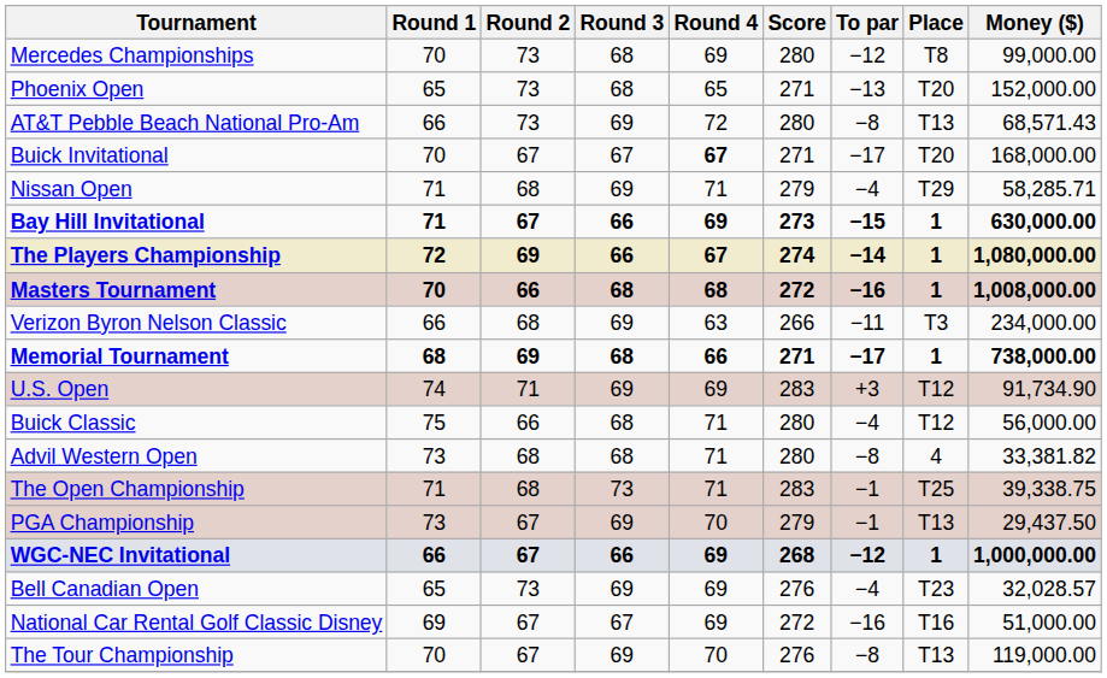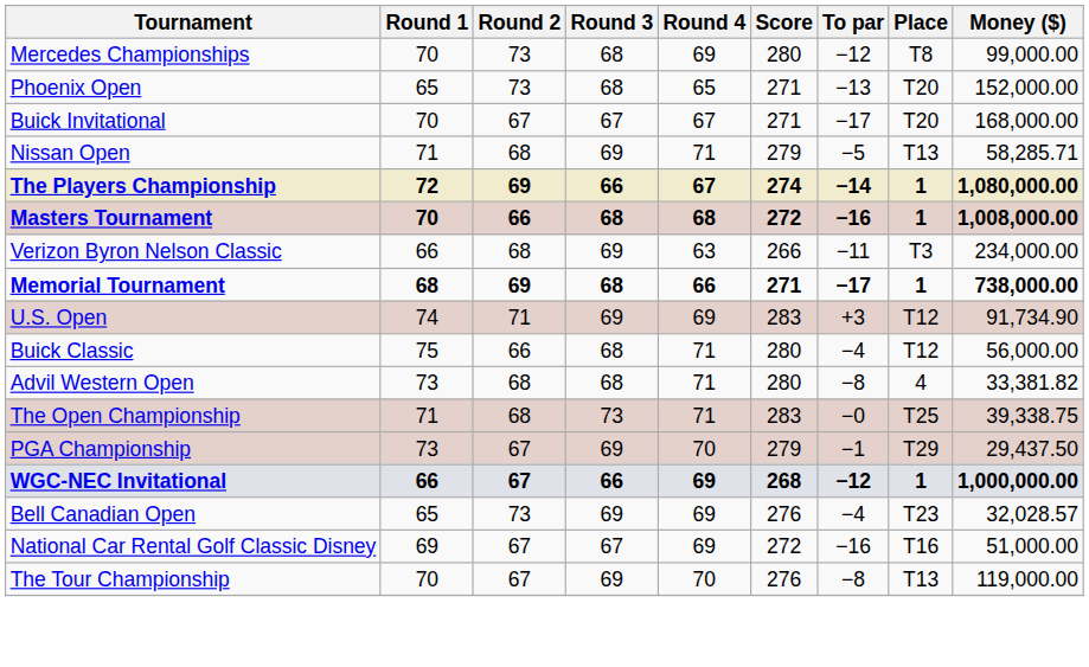 <table class=wikitable style="font-size:95%;text-align:center">
 <tr>
 <th>Tournament</th>
 <th>Round 1</th>
 <th>Round 2</th>
 <th>Round 3</th>
 <th>Round 4</th>
 <th>Score</th>
 <th>To par</th>
 <th>Place</th>
 <th>Money ($)</th>
 </tr>
 <tr>
 <td align=left><a href='#'>Mercedes Championships</a></td>
 <td>70</td>
 <td>73</td>
 <td>68</td>
 <td>69</td>
 <td>280</td>
 <td>−12</td>
 <td>T8</td>
 <td align=right>99,000.00</td>
 </tr>
 <tr>
 <td align=left><a href='#'>Phoenix Open</a></td>
 <td>65</td>
 <td>73</td>
 <td>68</td>
 <td>65</td>
 <td>271</td>
 <td>−13</td>
 <td>T20</td>
 <td align=right>152,000.00</td>
 </tr>
 <tr>
-<td align=left><a href='#'>AT&T Pebble Beach National Pro-Am</a></td>
-<td>66</td>
-<td>73</td>
-<td>69</td>
-<td>72</td>
-<td>280</td>
-<td>−8</td>
-<td>T13</td>
-<td align=right>68,571.43</td>
-</tr>
-<tr>
 <td align=left><a href='#'>Buick Invitational</a></td>
 <td>70</td>
 <td>67</td>
 <td>67</td>
-<td><strong>67</strong></td>
+<td>67</td>
 <td>271</td>
 <td>−17</td>
 <td>T20</td>
 <td align=right>168,000.00</td>
 </tr>
 <tr>
 <td align=left><a href='#'>Nissan Open</a></td>
 <td>71</td>
 <td>68</td>
 <td>69</td>
 <td>71</td>
 <td>279</td>
-<td>−4</td>
-<td>T29</td>
+<td>−5</td>
+<td>T13</td>
 <td align=right>58,285.71</td>
-</tr>
-<tr>
-<td align=left><strong><a href='#'>Bay Hill Invitational</a></strong></td>
-<td><strong>71</strong></td>
-<td><strong>67</strong></td>
-<td><strong>66</strong></td>
-<td><strong>69</strong></td>
-<td><strong>273</strong></td>
-<td><strong>−15</strong></td>
-<td><strong>1</strong></td>
-<td align=right><strong>630,000.00</strong></td>
 </tr>
 <tr style="background:#f2ecce;">
 <td align=left><strong><a href='#'>The Players Championship</a></strong></td>
 <td><strong>72</strong></td>
 <td><strong>69</strong></td>
 <td><strong>66</strong></td>
 <td><strong>67</strong></td>
 <td><strong>274</strong></td>
 <td><strong>−14</strong></td>
 <td><strong>1</strong></td>
 <td align=right><strong>1,080,000.00</strong></td>
 </tr>
 <tr style="background:#e5d1cb;">
 <td align=left><strong><a href='#'>Masters Tournament</a></strong></td>
 <td><strong>70</strong></td>
 <td><strong>66</strong></td>
 <td><strong>68</strong></td>
 <td><strong>68</strong></td>
 <td><strong>272</strong></td>
 <td><strong>−16</strong></td>
 <td><strong>1</strong></td>
 <td align=right><strong>1,008,000.00</strong></td>
 </tr>
 <tr>
 <td align=left><a href='#'>Verizon Byron Nelson Classic</a></td>
 <td>66</td>
 <td>68</td>
 <td>69</td>
 <td>63</td>
 <td>266</td>
 <td>−11</td>
 <td>T3</td>
 <td align=right>234,000.00</td>
 </tr>
 <tr>
 <td align=left><strong><a href='#'>Memorial Tournament</a></strong></td>
 <td><strong>68</strong></td>
 <td><strong>69</strong></td>
 <td><strong>68</strong></td>
 <td><strong>66</strong></td>
 <td><strong>271</strong></td>
 <td><strong>−17</strong></td>
 <td><strong>1</strong></td>
 <td align=right><strong>738,000.00</strong></td>
 </tr>
 <tr style="background:#e5d1cb;">
 <td align=left><a href='#'>U.S. Open</a></td>
 <td>74</td>
 <td>71</td>
 <td>69</td>
 <td>69</td>
 <td>283</td>
 <td>+3</td>
 <td>T12</td>
 <td align=right>91,734.90</td>
 </tr>
 <tr>
 <td align=left><a href='#'>Buick Classic</a></td>
 <td>75</td>
 <td>66</td>
 <td>68</td>
 <td>71</td>
 <td>280</td>
 <td>−4</td>
 <td>T12</td>
 <td align=right>56,000.00</td>
 </tr>
 <tr>
 <td align=left><a href='#'>Advil Western Open</a></td>
 <td>73</td>
 <td>68</td>
 <td>68</td>
 <td>71</td>
 <td>280</td>
 <td>−8</td>
 <td>4</td>
 <td align=right>33,381.82</td>
 </tr>
 <tr style="background:#e5d1cb;">
 <td align=left><a href='#'>The Open Championship</a></td>
 <td>71</td>
 <td>68</td>
 <td>73</td>
 <td>71</td>
 <td>283</td>
-<td>−1</td>
+<td>−0</td>
 <td>T25</td>
 <td align=right>39,338.75</td>
 </tr>
 <tr style="background:#e5d1cb;">
 <td align=left><a href='#'>PGA Championship</a></td>
 <td>73</td>
 <td>67</td>
 <td>69</td>
 <td>70</td>
 <td>279</td>
 <td>−1</td>
-<td>T13</td>
+<td>T29</td>
 <td align=right>29,437.50</td>
 </tr>
 <tr style="background:#dfe2e9;">
 <td align=left><strong><a href='#'>WGC-NEC Invitational</a></strong></td>
 <td><strong>66</strong></td>
 <td><strong>67</strong></td>
 <td><strong>66</strong></td>
 <td><strong>69</strong></td>
 <td><strong>268</strong></td>
 <td><strong>−12</strong></td>
 <td><strong>1</strong></td>
 <td align=right><strong>1,000,000.00</strong></td>
 </tr>
 <tr>
 <td align=left><a href='#'>Bell Canadian Open</a></td>
 <td>65</td>
 <td>73</td>
 <td>69</td>
 <td>69</td>
 <td>276</td>
 <td>−4</td>
 <td>T23</td>
 <td align=right>32,028.57</td>
 </tr>
 <tr>
 <td align=left><a href='#'>National Car Rental Golf Classic Disney</a></td>
 <td>69</td>
 <td>67</td>
 <td>67</td>
 <td>69</td>
 <td>272</td>
 <td>−16</td>
 <td>T16</td>
 <td align=right>51,000.00</td>
 </tr>
 <tr>
 <td align=left><a href='#'>The Tour Championship</a></td>
 <td>70</td>
 <td>67</td>
 <td>69</td>
 <td>70</td>
 <td>276</td>
 <td>−8</td>
 <td>T13</td>
 <td align=right>119,000.00</td>
 </tr>
 <tr>
 </tr>
 </table>
